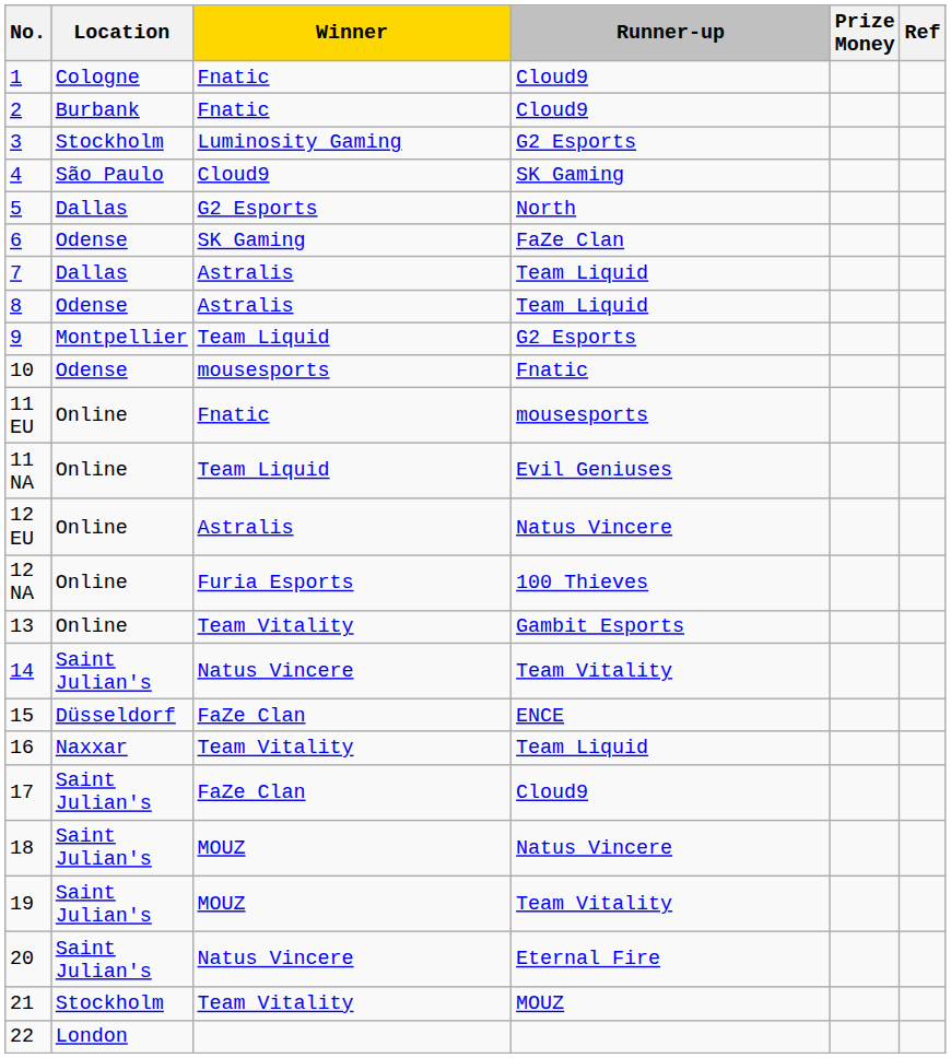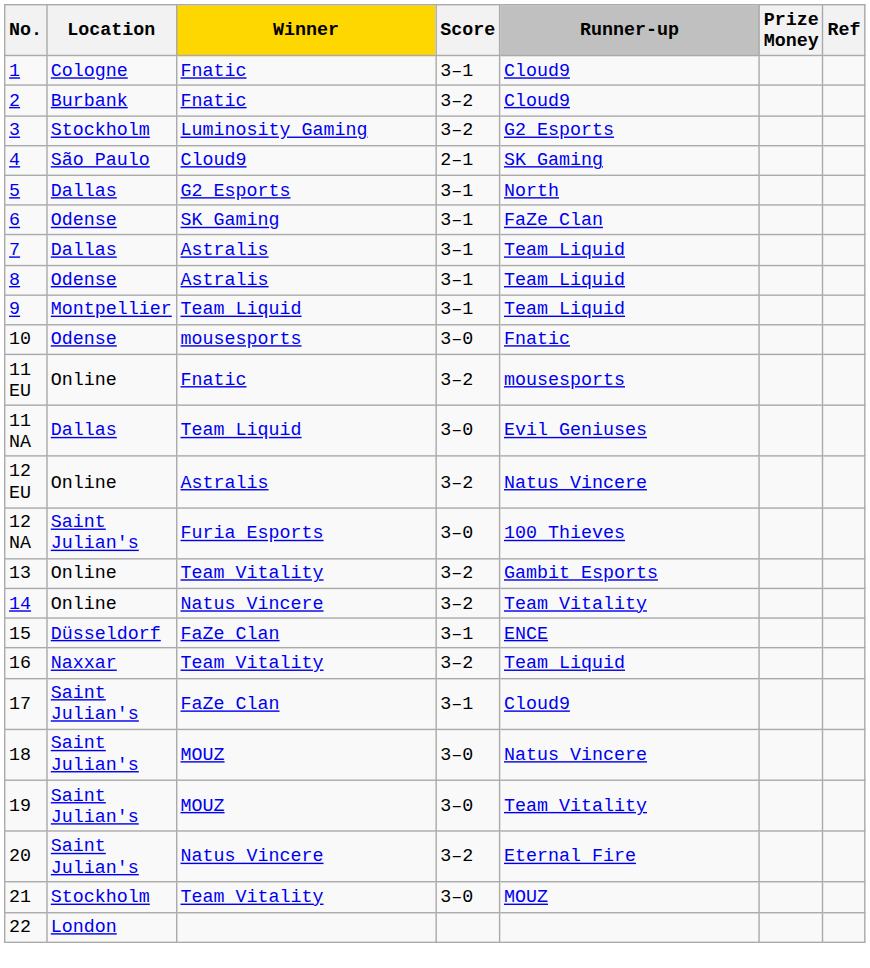 <table class="wikitable">
 <tr>
 <th width="10px">No.</th>
 <th>Location</th>
 <th style="width:17em; background:gold;">Winner</th>
+<th>Score</th>
 <th style="width:17em; background:silver;">Runner-up</th>
 <th>Prize Money</th>
 <th>Ref</th>
 </tr>
 <tr>
 <td><a href='#'>1</a></td>
 <td><a href='#'>Cologne</a></td>
 <td><a href='#'>Fnatic</a> </td>
+<td>3–1</td>
 <td><a href='#'>Cloud9</a> </td>
 <td></td>
 <td></td>
 </tr>
 <tr>
 <td><a href='#'>2</a></td>
 <td><a href='#'>Burbank</a></td>
 <td><a href='#'>Fnatic</a> </td>
+<td>3–2</td>
 <td><a href='#'>Cloud9</a> </td>
 <td></td>
 <td></td>
 </tr>
 <tr>
 <td><a href='#'>3</a></td>
 <td><a href='#'>Stockholm</a></td>
 <td><a href='#'>Luminosity Gaming</a> </td>
+<td>3–2</td>
 <td><a href='#'>G2 Esports</a> </td>
 <td></td>
 <td></td>
 </tr>
 <tr>
 <td><a href='#'>4</a></td>
 <td><a href='#'>São Paulo</a></td>
 <td><a href='#'>Cloud9</a> </td>
+<td>2–1</td>
 <td><a href='#'>SK Gaming</a> </td>
 <td></td>
 <td></td>
 </tr>
 <tr>
 <td><a href='#'>5</a></td>
 <td><a href='#'>Dallas</a></td>
 <td><a href='#'>G2 Esports</a> </td>
+<td>3–1</td>
 <td><a href='#'>North</a> </td>
 <td></td>
 <td></td>
 </tr>
 <tr>
 <td><a href='#'>6</a></td>
 <td><a href='#'>Odense</a></td>
 <td><a href='#'>SK Gaming</a> </td>
+<td>3–1</td>
 <td><a href='#'>FaZe Clan</a> </td>
 <td></td>
 <td></td>
 </tr>
 <tr>
 <td><a href='#'>7</a></td>
 <td><a href='#'>Dallas</a></td>
 <td><a href='#'>Astralis</a> </td>
+<td>3–1</td>
 <td><a href='#'>Team Liquid</a> </td>
 <td></td>
 <td></td>
 </tr>
 <tr>
 <td><a href='#'>8</a></td>
 <td><a href='#'>Odense</a></td>
 <td><a href='#'>Astralis</a> </td>
+<td>3–1</td>
 <td><a href='#'>Team Liquid</a> </td>
 <td></td>
 <td></td>
 </tr>
 <tr>
 <td><a href='#'>9</a></td>
 <td><a href='#'>Montpellier</a></td>
 <td><a href='#'>Team Liquid</a> </td>
-<td><a href='#'>G2 Esports</a> </td>
+<td>3–1</td>
+<td><a href='#'>Team Liquid</a></td>
 <td></td>
 <td></td>
 </tr>
 <tr>
 <td>10</td>
 <td><a href='#'>Odense</a></td>
 <td><a href='#'>mousesports</a> </td>
+<td>3–0</td>
 <td><a href='#'>Fnatic</a> </td>
 <td></td>
 <td></td>
 </tr>
 <tr>
 <td>11 EU</td>
 <td>Online</td>
 <td><a href='#'>Fnatic</a> </td>
+<td>3–2</td>
 <td><a href='#'>mousesports</a> </td>
 <td></td>
 <td></td>
 </tr>
 <tr>
 <td>11 NA</td>
-<td>Online</td>
+<td><a href='#'>Dallas</a></td>
 <td><a href='#'>Team Liquid</a> </td>
+<td>3–0</td>
 <td><a href='#'>Evil Geniuses</a> </td>
 <td></td>
 <td></td>
 </tr>
 <tr>
 <td>12 EU</td>
 <td>Online</td>
 <td><a href='#'>Astralis</a> </td>
+<td>3–2</td>
 <td><a href='#'>Natus Vincere</a> </td>
 <td></td>
 <td></td>
 </tr>
 <tr>
 <td>12 NA</td>
-<td>Online</td>
+<td><a href='#'>Saint Julian's</a></td>
 <td><a href='#'>Furia Esports</a> </td>
+<td>3–0</td>
 <td><a href='#'>100 Thieves</a> </td>
 <td></td>
 <td></td>
 </tr>
 <tr>
 <td>13</td>
 <td>Online</td>
 <td><a href='#'>Team Vitality</a></td>
+<td>3–2</td>
 <td><a href='#'>Gambit Esports</a></td>
 <td></td>
 <td></td>
 </tr>
 <tr>
 <td><a href='#'>14</a></td>
-<td><a href='#'>Saint Julian's</a></td>
+<td>Online</td>
 <td><a href='#'>Natus Vincere</a></td>
+<td>3–2</td>
 <td><a href='#'>Team Vitality</a></td>
 <td></td>
 <td></td>
 </tr>
 <tr>
 <td>15</td>
 <td><a href='#'>Düsseldorf</a></td>
 <td><a href='#'>FaZe Clan</a></td>
+<td>3–1</td>
 <td><a href='#'>ENCE</a></td>
 <td></td>
 <td></td>
 </tr>
 <tr>
 <td>16</td>
 <td><a href='#'>Naxxar</a></td>
 <td><a href='#'>Team Vitality</a></td>
+<td>3–2</td>
 <td><a href='#'>Team Liquid</a></td>
 <td></td>
 <td></td>
 </tr>
 <tr>
 <td>17</td>
 <td><a href='#'>Saint Julian's</a></td>
 <td><a href='#'>FaZe Clan</a></td>
+<td>3–1</td>
 <td><a href='#'>Cloud9</a></td>
 <td></td>
 <td></td>
 </tr>
 <tr>
 <td>18</td>
 <td><a href='#'>Saint Julian's</a></td>
 <td><a href='#'>MOUZ</a></td>
+<td>3–0</td>
 <td><a href='#'>Natus Vincere</a></td>
 <td></td>
 <td></td>
 </tr>
 <tr>
 <td>19</td>
 <td><a href='#'>Saint Julian's</a></td>
 <td><a href='#'>MOUZ</a></td>
+<td>3–0</td>
 <td><a href='#'>Team Vitality</a></td>
 <td></td>
 <td></td>
 </tr>
 <tr>
 <td>20</td>
 <td><a href='#'>Saint Julian's</a></td>
 <td><a href='#'>Natus Vincere</a></td>
+<td>3–2</td>
 <td><a href='#'>Eternal Fire</a></td>
 <td></td>
 <td></td>
 </tr>
 <tr>
 <td>21</td>
 <td><a href='#'>Stockholm</a></td>
 <td><a href='#'>Team Vitality</a></td>
+<td>3–0</td>
 <td><a href='#'>MOUZ</a></td>
 <td></td>
 <td></td>
 </tr>
 <tr>
 <td>22</td>
 <td><a href='#'>London</a></td>
 <td></td>
 <td></td>
 <td></td>
 <td></td>
+<td></td>
 </tr>
 </table>
